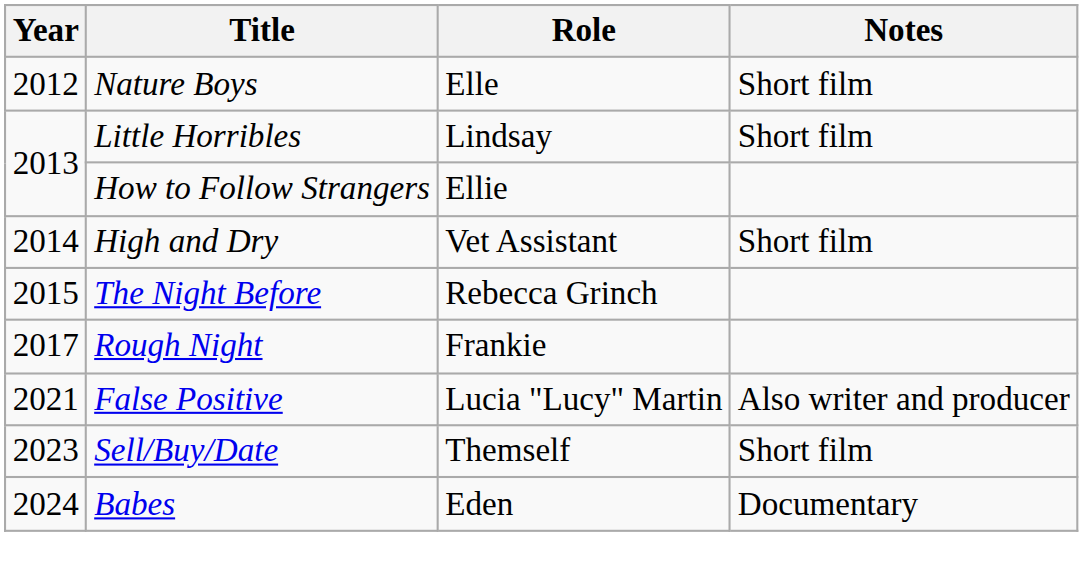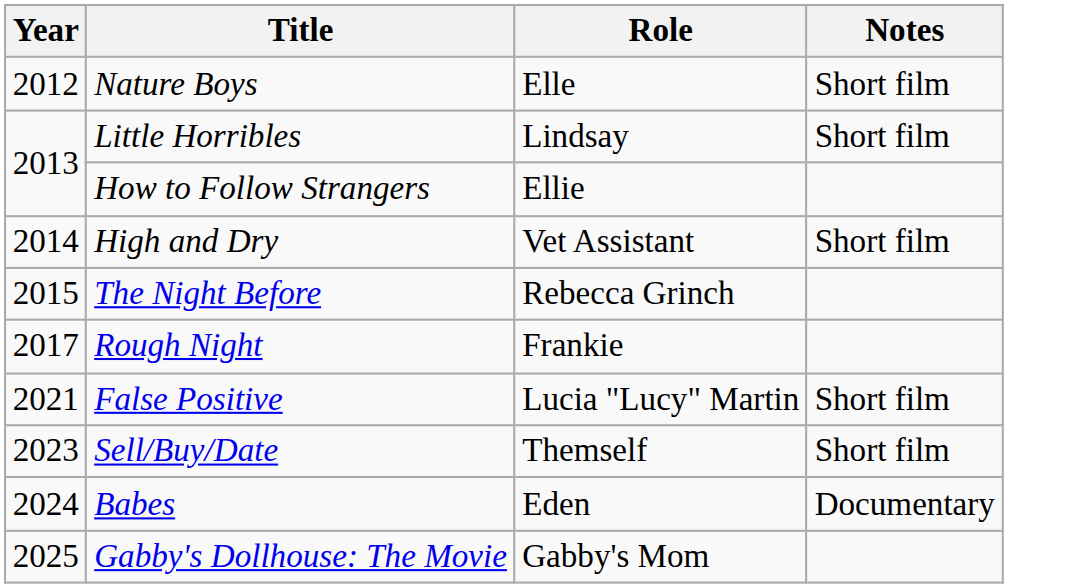 <table class="wikitable sortable">
 <tr>
 <th scope="col">Year</th>
 <th scope="col">Title</th>
 <th scope="col">Role</th>
 <th scope="col" class="unsortable">Notes</th>
 </tr>
 <tr>
 <td>2012</td>
 <td scope="row"><em>Nature Boys</em></td>
 <td>Elle</td>
 <td>Short film</td>
 </tr>
 <tr>
 <td rowspan="2">2013</td>
 <td scope="row"><em>Little Horribles</em></td>
 <td>Lindsay</td>
 <td>Short film</td>
 </tr>
 <tr>
 <td scope="row"><em>How to Follow Strangers</em></td>
 <td>Ellie</td>
 <td></td>
 </tr>
 <tr>
 <td>2014</td>
 <td scope="row"><em>High and Dry</em></td>
 <td>Vet Assistant</td>
 <td>Short film</td>
 </tr>
 <tr>
 <td>2015</td>
 <td scope="row"><em><a href='#'>The Night Before</a></em></td>
 <td>Rebecca Grinch</td>
 <td></td>
 </tr>
 <tr>
 <td>2017</td>
 <td scope="row"><em><a href='#'>Rough Night</a></em></td>
 <td>Frankie</td>
 <td></td>
 </tr>
 <tr>
 <td>2021</td>
 <td scope="row"><em><a href='#'>False Positive</a></em></td>
 <td>Lucia "Lucy" Martin</td>
-<td>Also writer and producer</td>
+<td>Short film</td>
 </tr>
 <tr>
 <td>2023</td>
 <td scope="row"><em><a href='#'>Sell/Buy/Date</a></em></td>
 <td>Themself</td>
 <td>Short film</td>
 </tr>
 <tr>
 <td>2024</td>
 <td scope="row"><em><a href='#'>Babes</a></em></td>
 <td>Eden</td>
 <td>Documentary</td>
 </tr>
+<tr>
+<td>2025</td>
+<td><em><a href='#'>Gabby's Dollhouse: The Movie</a></em></td>
+<td>Gabby's Mom</td>
+<td></td>
+</tr>
 </table>
